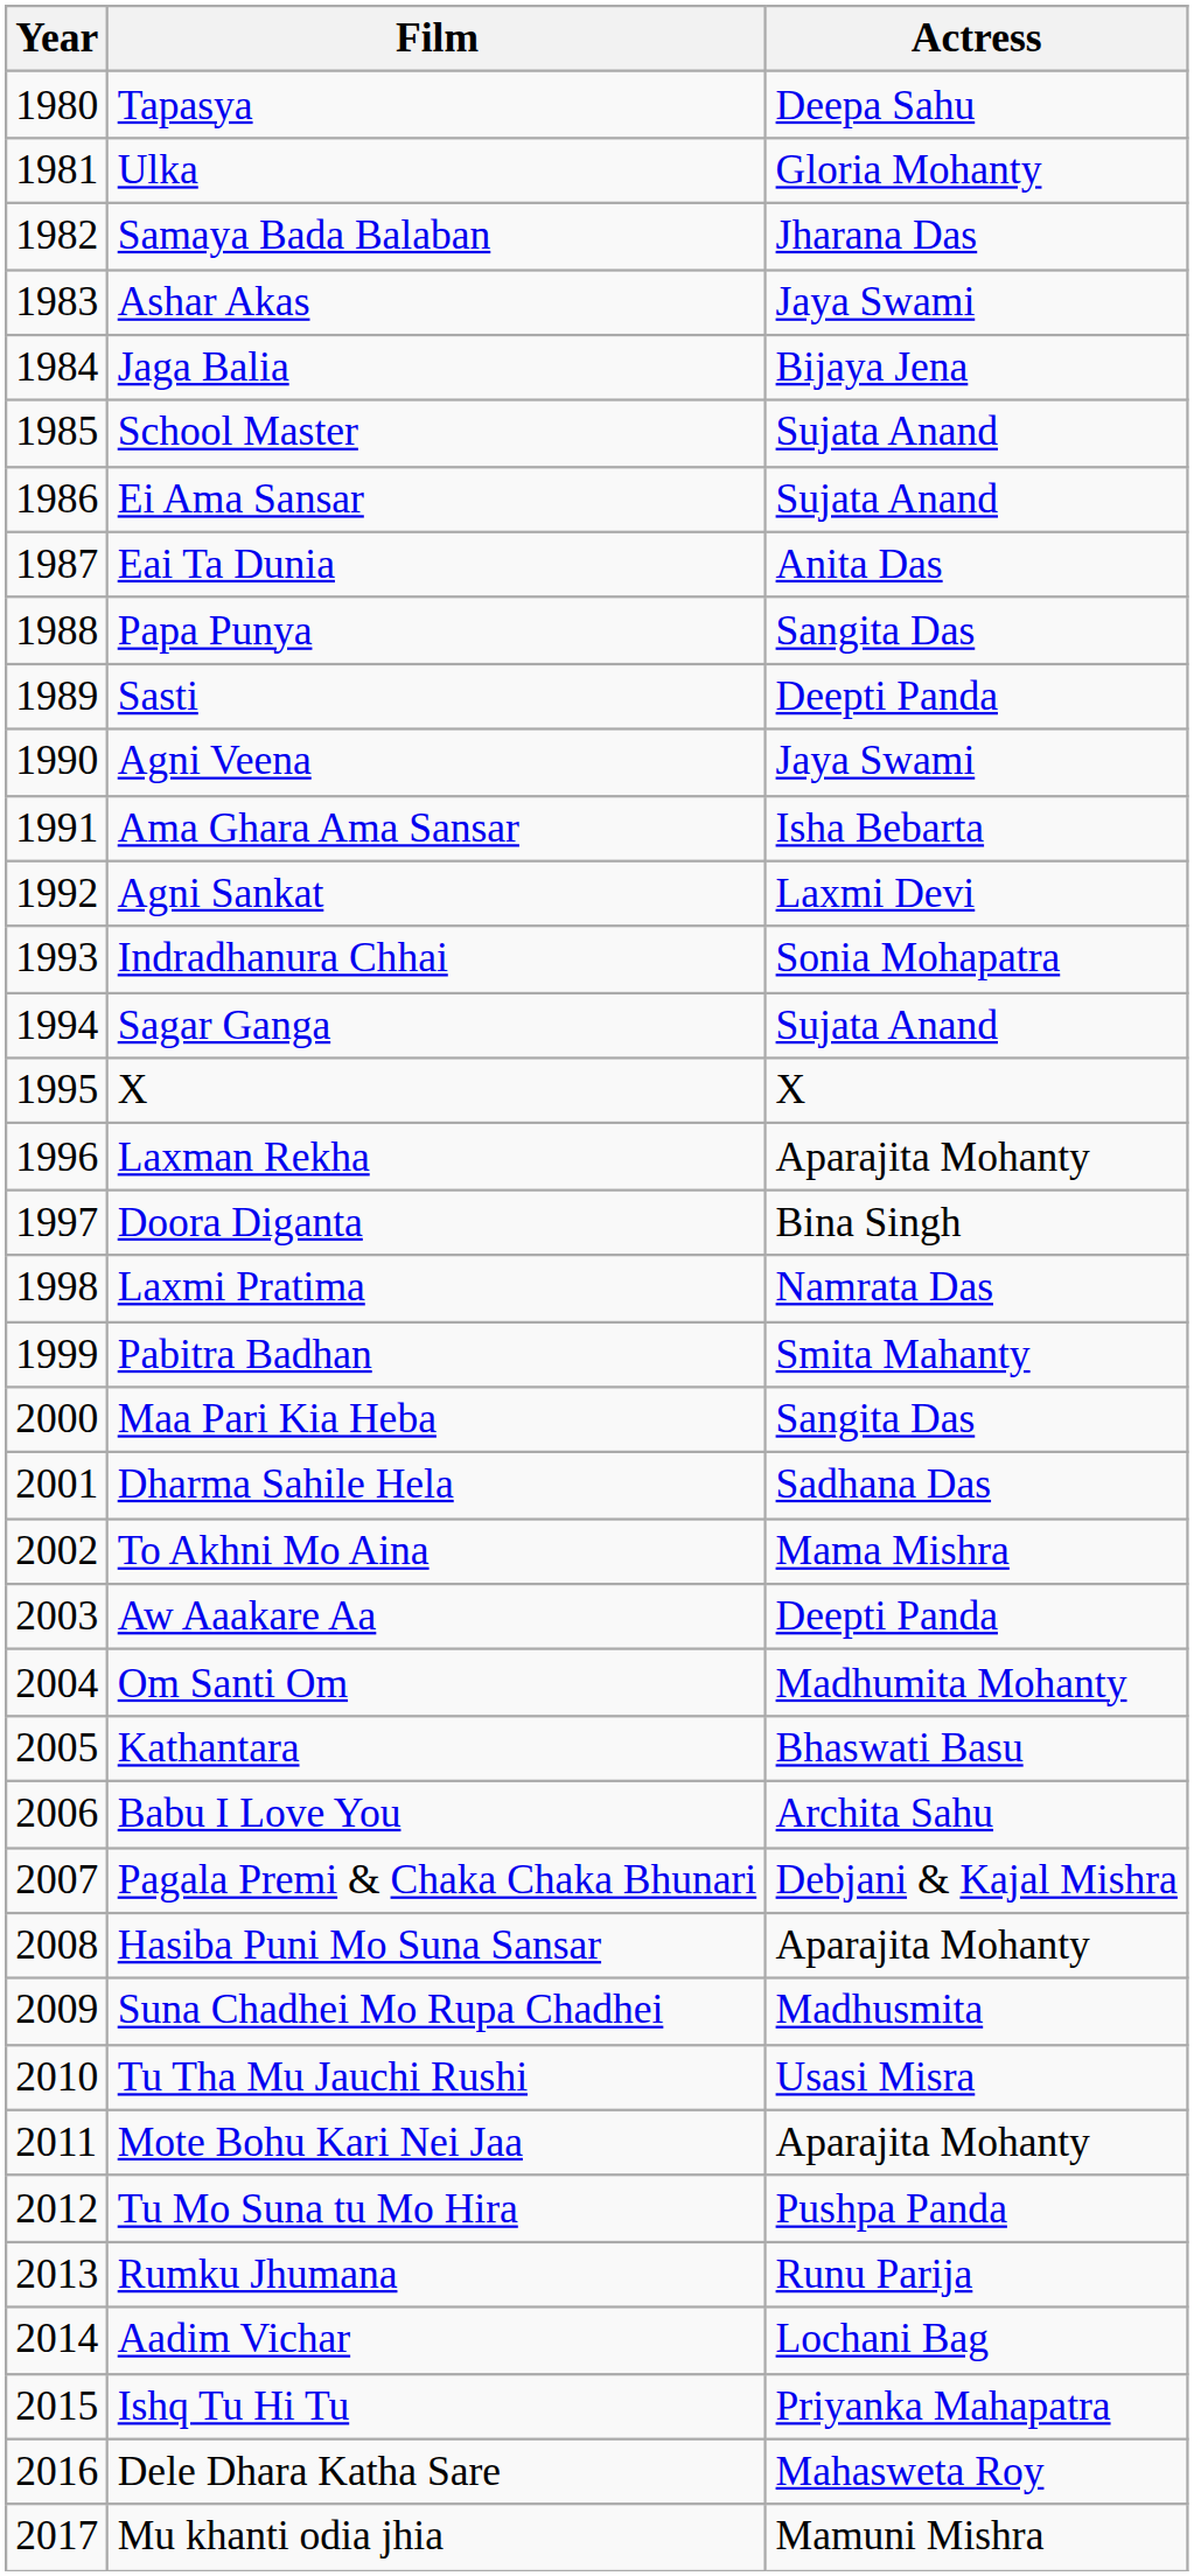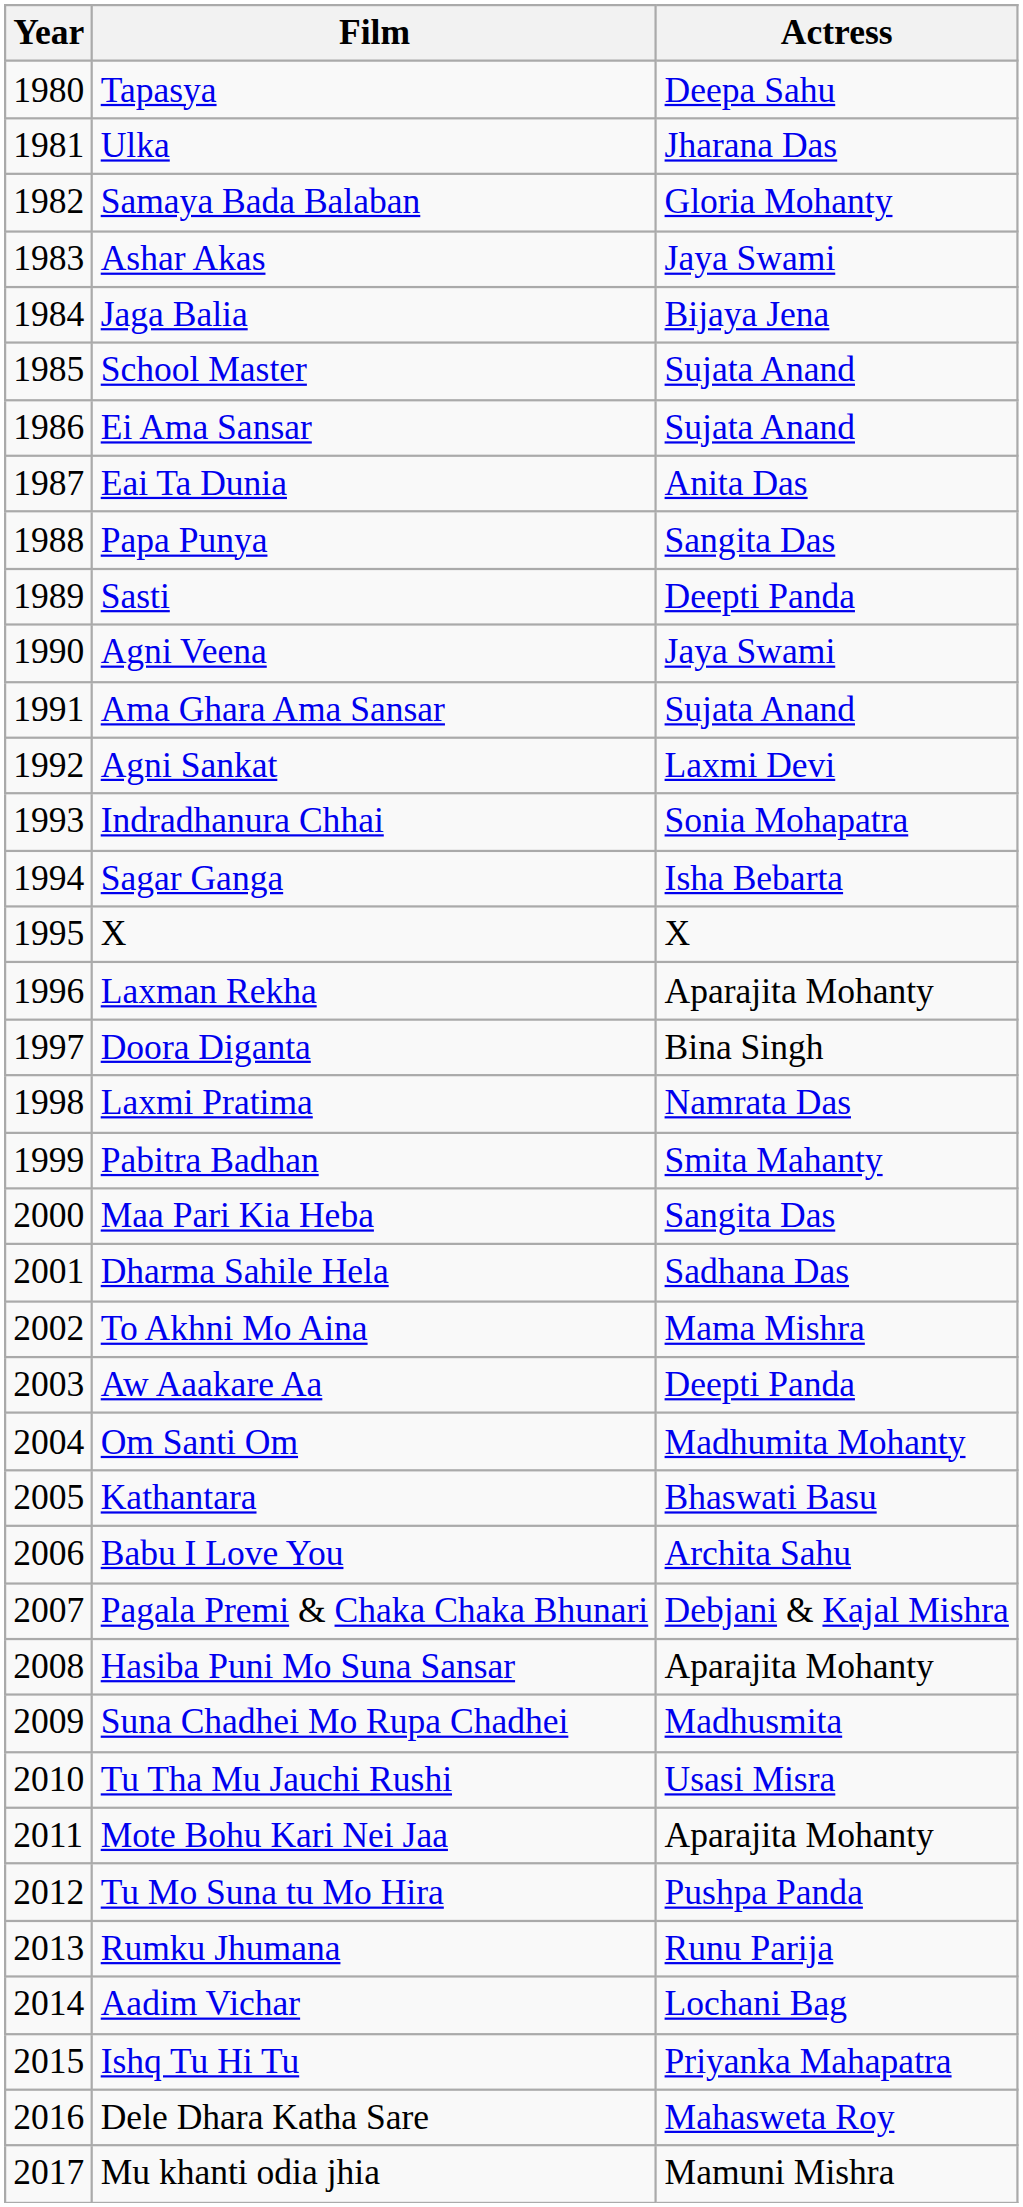 <table class="wikitable sortable">
 <tr>
 <th>Year</th>
 <th>Film</th>
 <th>Actress</th>
 </tr>
 <tr>
 <td>1980</td>
 <td><a href='#'>Tapasya</a></td>
 <td><a href='#'>Deepa Sahu</a></td>
 </tr>
 <tr>
 <td>1981</td>
 <td><a href='#'>Ulka</a></td>
-<td><a href='#'>Gloria Mohanty</a></td>
+<td><a href='#'>Jharana Das</a></td>
 </tr>
 <tr>
 <td>1982</td>
 <td><a href='#'>Samaya Bada Balaban</a></td>
-<td><a href='#'>Jharana Das</a></td>
+<td><a href='#'>Gloria Mohanty</a></td>
 </tr>
 <tr>
 <td>1983</td>
 <td><a href='#'>Ashar Akas</a></td>
 <td><a href='#'>Jaya Swami</a></td>
 </tr>
 <tr>
 <td>1984</td>
 <td><a href='#'>Jaga Balia</a></td>
 <td><a href='#'>Bijaya Jena</a></td>
 </tr>
 <tr>
 <td>1985</td>
 <td><a href='#'>School Master</a></td>
 <td><a href='#'>Sujata Anand</a></td>
 </tr>
 <tr>
 <td>1986</td>
 <td><a href='#'>Ei Ama Sansar</a></td>
 <td><a href='#'>Sujata Anand</a></td>
 </tr>
 <tr>
 <td>1987</td>
 <td><a href='#'>Eai Ta Dunia</a></td>
 <td><a href='#'>Anita Das</a></td>
 </tr>
 <tr>
 <td>1988</td>
 <td><a href='#'>Papa Punya</a></td>
 <td><a href='#'>Sangita Das</a></td>
 </tr>
 <tr>
 <td>1989</td>
 <td><a href='#'>Sasti</a></td>
 <td><a href='#'>Deepti Panda</a></td>
 </tr>
 <tr>
 <td>1990</td>
 <td><a href='#'>Agni Veena</a></td>
 <td><a href='#'>Jaya Swami</a></td>
 </tr>
 <tr>
 <td>1991</td>
 <td><a href='#'>Ama Ghara Ama Sansar</a></td>
-<td><a href='#'>Isha Bebarta</a></td>
+<td><a href='#'>Sujata Anand</a></td>
 </tr>
 <tr>
 <td>1992</td>
 <td><a href='#'>Agni Sankat</a></td>
 <td><a href='#'>Laxmi Devi</a></td>
 </tr>
 <tr>
 <td>1993</td>
 <td><a href='#'>Indradhanura Chhai</a></td>
 <td><a href='#'>Sonia Mohapatra</a></td>
 </tr>
 <tr>
 <td>1994</td>
 <td><a href='#'>Sagar Ganga</a></td>
-<td><a href='#'>Sujata Anand</a></td>
+<td><a href='#'>Isha Bebarta</a></td>
 </tr>
 <tr>
 <td>1995</td>
 <td>X</td>
 <td>X</td>
 </tr>
 <tr>
 <td>1996</td>
 <td><a href='#'>Laxman Rekha</a></td>
 <td>Aparajita Mohanty</td>
 </tr>
 <tr>
 <td>1997</td>
 <td><a href='#'>Doora Diganta</a></td>
 <td>Bina Singh</td>
 </tr>
 <tr>
 <td>1998</td>
 <td><a href='#'>Laxmi Pratima</a></td>
 <td><a href='#'>Namrata Das</a></td>
 </tr>
 <tr>
 <td>1999</td>
 <td><a href='#'>Pabitra Badhan</a></td>
 <td><a href='#'>Smita Mahanty</a></td>
 </tr>
 <tr>
 <td>2000</td>
 <td><a href='#'>Maa Pari Kia Heba</a></td>
 <td><a href='#'>Sangita Das</a></td>
 </tr>
 <tr>
 <td>2001</td>
 <td><a href='#'>Dharma Sahile Hela</a></td>
 <td><a href='#'>Sadhana Das</a></td>
 </tr>
 <tr>
 <td>2002</td>
 <td><a href='#'>To Akhni Mo Aina</a></td>
 <td><a href='#'>Mama Mishra</a></td>
 </tr>
 <tr>
 <td>2003</td>
 <td><a href='#'>Aw Aaakare Aa</a></td>
 <td><a href='#'>Deepti Panda</a></td>
 </tr>
 <tr>
 <td>2004</td>
 <td><a href='#'>Om Santi Om</a></td>
 <td><a href='#'>Madhumita Mohanty</a></td>
 </tr>
 <tr>
 <td>2005</td>
 <td><a href='#'>Kathantara</a></td>
 <td><a href='#'>Bhaswati Basu</a></td>
 </tr>
 <tr>
 <td>2006</td>
 <td><a href='#'>Babu I Love You</a></td>
 <td><a href='#'>Archita Sahu</a></td>
 </tr>
 <tr>
 <td>2007</td>
 <td><a href='#'>Pagala Premi</a> & <a href='#'>Chaka Chaka Bhunari</a></td>
 <td><a href='#'>Debjani</a> & <a href='#'>Kajal Mishra</a></td>
 </tr>
 <tr>
 <td>2008</td>
 <td><a href='#'>Hasiba Puni Mo Suna Sansar</a></td>
 <td>Aparajita Mohanty</td>
 </tr>
 <tr>
 <td>2009</td>
 <td><a href='#'>Suna Chadhei Mo Rupa Chadhei</a></td>
 <td><a href='#'>Madhusmita</a></td>
 </tr>
 <tr>
 <td>2010</td>
 <td><a href='#'>Tu Tha Mu Jauchi Rushi</a></td>
 <td><a href='#'>Usasi Misra</a></td>
 </tr>
 <tr>
 <td>2011</td>
 <td><a href='#'>Mote Bohu Kari Nei Jaa</a></td>
 <td>Aparajita Mohanty</td>
 </tr>
 <tr>
 <td>2012</td>
 <td><a href='#'>Tu Mo Suna tu Mo Hira</a></td>
 <td><a href='#'>Pushpa Panda</a></td>
 </tr>
 <tr>
 <td>2013</td>
 <td><a href='#'>Rumku Jhumana</a></td>
 <td><a href='#'>Runu Parija</a></td>
 </tr>
 <tr>
 <td>2014</td>
 <td><a href='#'>Aadim Vichar</a></td>
 <td><a href='#'>Lochani Bag</a></td>
 </tr>
 <tr>
 <td>2015</td>
 <td><a href='#'>Ishq Tu Hi Tu</a></td>
 <td><a href='#'>Priyanka Mahapatra</a></td>
 </tr>
 <tr>
 <td>2016</td>
 <td>Dele Dhara Katha Sare</td>
 <td><a href='#'>Mahasweta Roy</a></td>
 </tr>
 <tr>
 <td>2017</td>
 <td>Mu khanti odia jhia</td>
 <td>Mamuni Mishra</td>
 </tr>
 </table>
